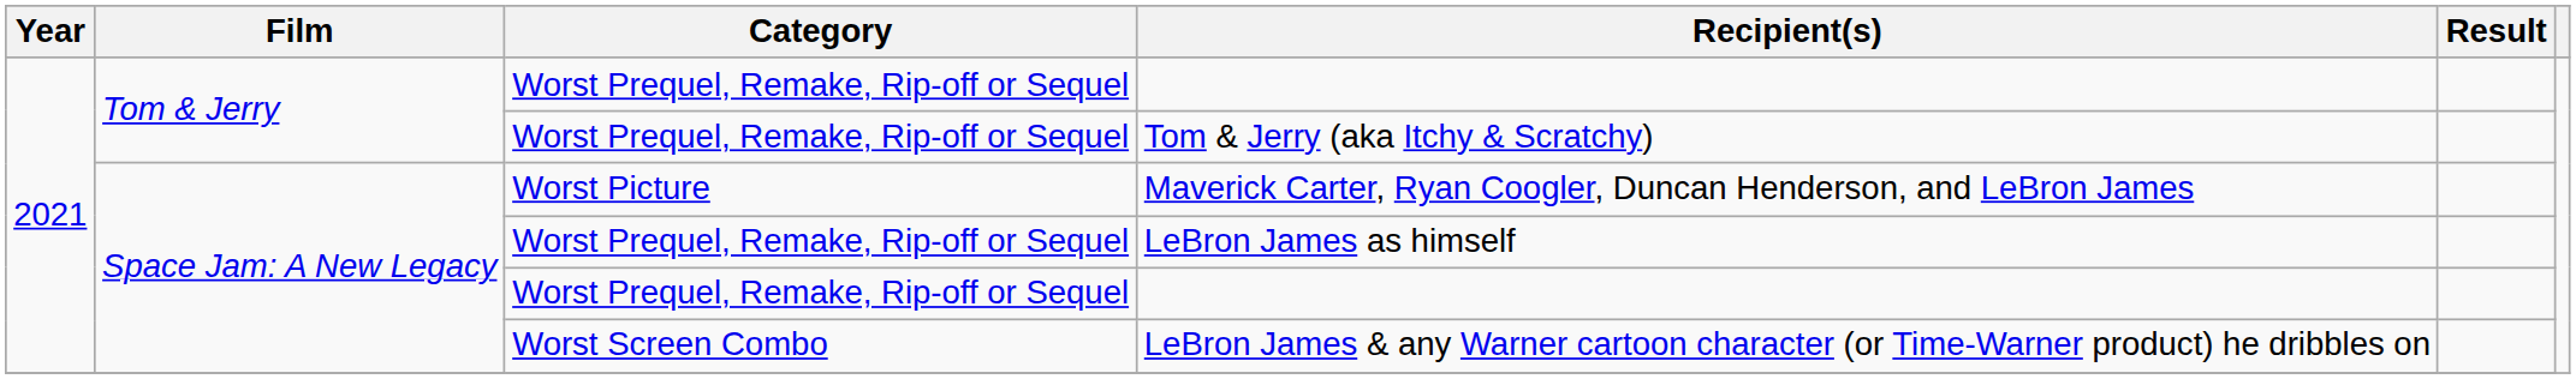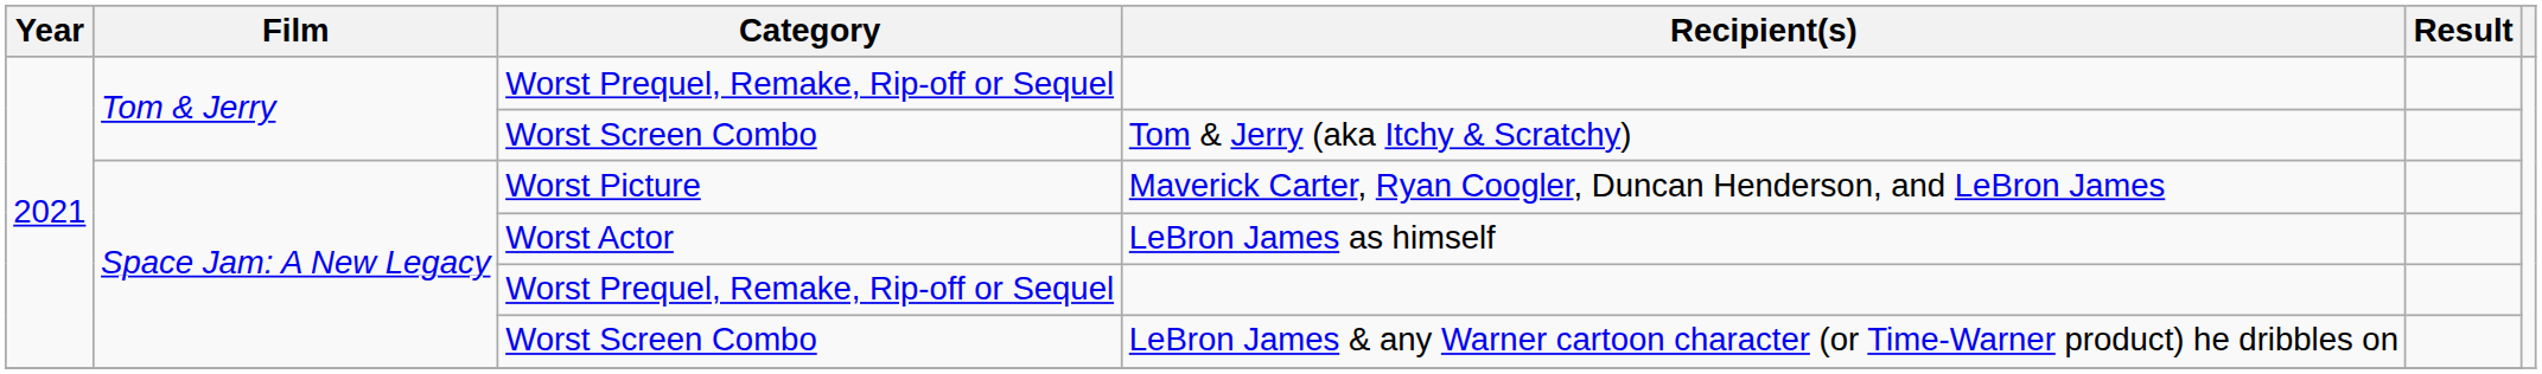 <table class="wikitable sortable plainrowheaders">
 <tr>
 <th>Year</th>
 <th>Film</th>
 <th>Category</th>
 <th>Recipient(s)</th>
 <th>Result</th>
 <th></th>
 </tr>
 <tr>
 <td rowspan="6"><a href='#'>2021</a></td>
 <td rowspan="2"><em><a href='#'>Tom & Jerry</a></em></td>
 <td><a href='#'>Worst Prequel, Remake, Rip-off or Sequel</a></td>
 <td></td>
 <td></td>
 </tr>
 <tr>
-<td><a href='#'>Worst Prequel, Remake, Rip-off or Sequel</a></td>
+<td><a href='#'>Worst Screen Combo</a></td>
 <td><a href='#'>Tom</a> & <a href='#'>Jerry</a> (aka <a href='#'>Itchy & Scratchy</a>)</td>
 <td></td>
 </tr>
 <tr>
 <td rowspan="4"><em><a href='#'>Space Jam: A New Legacy</a></em></td>
 <td><a href='#'>Worst Picture</a></td>
 <td><a href='#'>Maverick Carter</a>, <a href='#'>Ryan Coogler</a>, Duncan Henderson, and <a href='#'>LeBron James</a></td>
 <td></td>
 </tr>
 <tr>
-<td><a href='#'>Worst Prequel, Remake, Rip-off or Sequel</a></td>
+<td><a href='#'>Worst Actor</a></td>
 <td><a href='#'>LeBron James</a> as himself</td>
 <td></td>
 </tr>
 <tr>
 <td><a href='#'>Worst Prequel, Remake, Rip-off or Sequel</a></td>
 <td></td>
 <td></td>
 </tr>
 <tr>
 <td><a href='#'>Worst Screen Combo</a></td>
 <td><a href='#'>LeBron James</a> & any <a href='#'>Warner cartoon character</a> (or <a href='#'>Time-Warner</a> product) he dribbles on</td>
 <td></td>
 </tr>
 <tr>
 </tr>
 </table>
